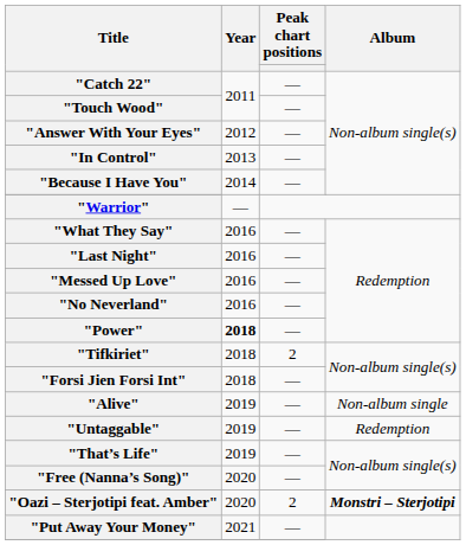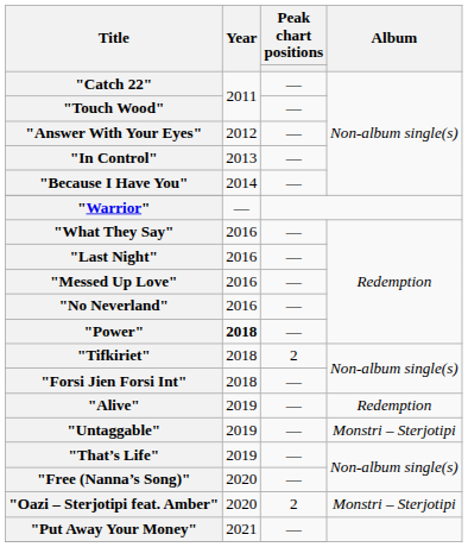 <table class="wikitable plainrowheaders" style="text-align:center;">
 <tr>
 <th scope="col" rowspan="2">Title</th>
 <th scpoe="col" rowspan="2">Year</th>
 <th scope="col" colspan="1">Peak chart positions</th>
 <th scope="col" rowspan="2">Album</th>
 </tr>
 <tr>
 <th scope="col" style="width:3em;font-size:85%;"></th>
 </tr>
 <tr>
 <th scope="row">"Catch 22"</th>
 <td rowspan=2>2011</td>
 <td>—</td>
 <td rowspan="6"><em>Non-album single(s)</em></td>
 </tr>
 <tr>
 <th scope="row">"Touch Wood"</th>
 <td>—</td>
 </tr>
 <tr>
 <th scope="row">"Answer With Your Eyes"</th>
 <td>2012</td>
 <td>—</td>
 </tr>
 <tr>
 <th scope="row">"In Control"</th>
 <td>2013</td>
 <td>—</td>
 </tr>
 <tr>
 <th scope="row">"Because I Have You"</th>
 <td rowspan=2>2014</td>
 <td>—</td>
 </tr>
 <tr>
 </tr>
 <tr>
 <th scope="row">"<a href='#'>Warrior</a>"</th>
 <td>—</td>
 </tr>
 <tr>
 <th scope="row">"What They Say"</th>
 <td>2016</td>
 <td>—</td>
 <td rowspan="5"><em>Redemption</em></td>
 </tr>
 <tr>
 <th scope="row">"Last Night"</th>
 <td>2016</td>
 <td>—</td>
 </tr>
 <tr>
 <th scope="row">"Messed Up Love"</th>
 <td>2016</td>
 <td>—</td>
 </tr>
 <tr>
 <th scope="row">"No Neverland"</th>
 <td>2016</td>
 <td>—</td>
 </tr>
 <tr>
 <th scope="row">"Power"</th>
 <td><strong>2018</strong></td>
 <td>—</td>
 </tr>
 <tr>
 <th scope="row">"Tifkiriet"</th>
 <td>2018</td>
 <td>2</td>
 <td rowspan="2"><em>Non-album single(s)</em></td>
 </tr>
 <tr>
 <th scope="row">"Forsi Jien Forsi Int"</th>
 <td>2018</td>
 <td>—</td>
 </tr>
 <tr>
 <th scope="row">"Alive"</th>
 <td>2019</td>
 <td>—</td>
-<td rowspan="1"><em>Non-album single</em></td>
+<td rowspan="1"><em>Redemption</em></td>
 </tr>
 <tr>
 <th scope="row">"Untaggable"</th>
 <td>2019</td>
 <td>—</td>
-<td rowspan="1"><em>Redemption</em></td>
+<td rowspan="1"><em>Monstri – Sterjotipi</em></td>
 </tr>
 <tr>
 <th scope="row">"That’s Life"</th>
 <td>2019</td>
 <td>—</td>
 <td rowspan="2"><em>Non-album single(s)</em></td>
 </tr>
 <tr>
 <th scope="row">"Free (Nanna’s Song)"</th>
 <td>2020</td>
 <td>—</td>
 </tr>
 <tr>
 <th scope="row">"Oazi – Sterjotipi feat. Amber"</th>
 <td>2020</td>
 <td>2</td>
-<td rowspan="1"><strong><em>Monstri – Sterjotipi</em></strong></td>
+<td rowspan="1"><em>Monstri – Sterjotipi</em></td>
 </tr>
 <tr>
 <th scope="row">"Put Away Your Money"</th>
 <td>2021</td>
 <td>—</td>
 </tr>
 <tr>
 </tr>
 </table>
